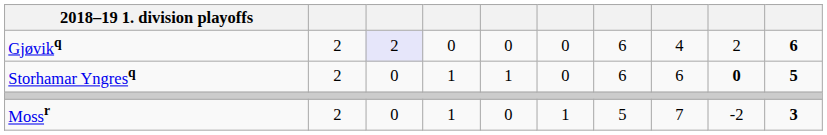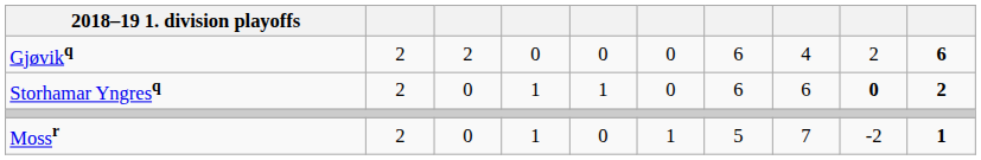 <table class="wikitable">
 <tr>
 <th style="width:18em;">2018–19 1. division playoffs</th>
 <th style="width:3em;"></th>
 <th style="width:3em;"></th>
 <th style="width:3em;"></th>
 <th style="width:3em;"></th>
 <th style="width:3em;"></th>
 <th style="width:3em;"></th>
 <th style="width:3em;"></th>
 <th style="width:3em;"></th>
 <th style="width:3em;"></th>
 </tr>
 <tr align=center>
 <td align=left><a href='#'>Gjøvik</a><sup><strong>q</strong></sup></td>
 <td>2</td>
-<td style="background: lavender;">2</td>
+<td>2</td>
 <td>0</td>
 <td>0</td>
 <td>0</td>
 <td>6</td>
 <td>4</td>
 <td>2</td>
 <td><strong>6</strong></td>
 </tr>
 <tr align=center>
 <td align=left><a href='#'>Storhamar Yngres</a><sup><strong>q</strong></sup></td>
 <td>2</td>
 <td>0</td>
 <td>1</td>
 <td>1</td>
 <td>0</td>
 <td>6</td>
 <td>6</td>
 <td><strong>0</strong></td>
-<td><strong>5</strong></td>
+<td><strong>2</strong></td>
 </tr>
 <tr bgcolor="#cccccc" class="unsortable">
 <td colspan=10></td>
 </tr>
 <tr align=center>
 <td align=left><a href='#'>Moss</a><sup><strong>r</strong></sup></td>
 <td>2</td>
 <td>0</td>
 <td>1</td>
 <td>0</td>
 <td>1</td>
 <td>5</td>
 <td>7</td>
 <td>-2</td>
-<td><strong>3</strong></td>
+<td><strong>1</strong></td>
 </tr>
 </table>
